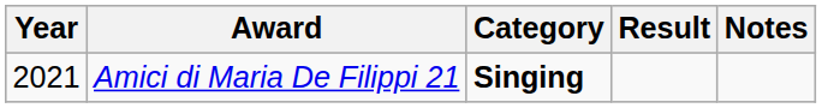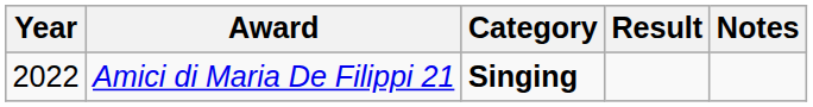 <table class="wikitable">
 <tr>
 <th>Year</th>
 <th>Award</th>
 <th>Category</th>
 <th>Result</th>
 <th>Notes</th>
 </tr>
 <tr>
-<td>2021</td>
+<td>2022</td>
 <td><em><a href='#'>Amici di Maria De Filippi 21</a></em></td>
 <td><strong>Singing</strong></td>
 <td></td>
 <td></td>
 </tr>
 </table>
